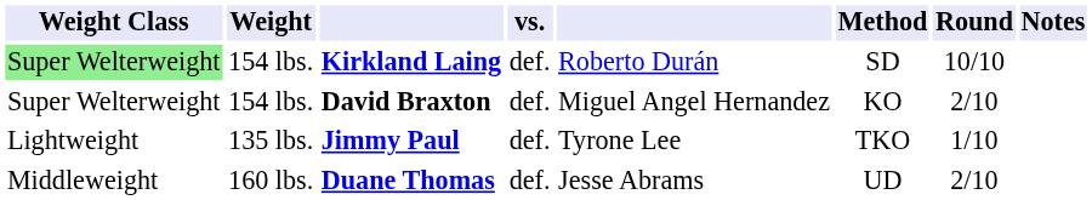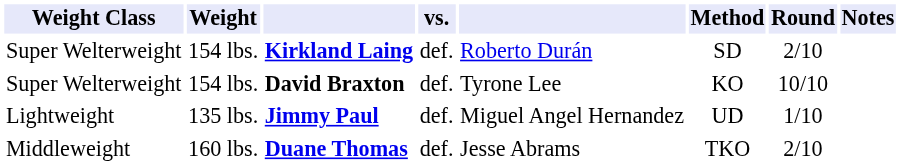 <table class="toccolours" style="font-size: 85%;">
 <tr>
 <th style="background:#e6e8fa; color:#000; text-align:center;">Weight Class</th>
 <th style="background:#e6e8fa; color:#000; text-align:center;">Weight</th>
 <th style="background:#e6e8fa; color:#000; text-align:center;"></th>
 <th style="background:#e6e8fa; color:#000; text-align:center;">vs.</th>
 <th style="background:#e6e8fa; color:#000; text-align:center;"></th>
 <th style="background:#e6e8fa; color:#000; text-align:center;">Method</th>
 <th style="background:#e6e8fa; color:#000; text-align:center;">Round</th>
 <th style="background:#e6e8fa; color:#000; text-align:center;">Notes</th>
 </tr>
 <tr>
-<td style="background: lightgreen;">Super Welterweight</td>
+<td>Super Welterweight</td>
 <td>154 lbs.</td>
 <td><strong><a href='#'>Kirkland Laing</a></strong></td>
 <td>def.</td>
 <td><a href='#'>Roberto Durán</a></td>
 <td align=center>SD</td>
-<td align=center>10/10</td>
+<td align=center>2/10</td>
 </tr>
 <tr>
 <td>Super Welterweight</td>
 <td>154 lbs.</td>
 <td><strong>David Braxton</strong></td>
 <td>def.</td>
-<td>Miguel Angel Hernandez</td>
+<td>Tyrone Lee</td>
 <td align=center>KO</td>
-<td align=center>2/10</td>
+<td align=center>10/10</td>
 </tr>
 <tr>
 <td>Lightweight</td>
 <td>135 lbs.</td>
 <td><strong><a href='#'>Jimmy Paul</a></strong></td>
 <td>def.</td>
-<td>Tyrone Lee</td>
-<td align=center>TKO</td>
+<td>Miguel Angel Hernandez</td>
+<td align=center>UD</td>
 <td align=center>1/10</td>
 </tr>
 <tr>
 <td>Middleweight</td>
 <td>160 lbs.</td>
 <td><strong><a href='#'>Duane Thomas</a></strong></td>
 <td>def.</td>
 <td>Jesse Abrams</td>
-<td align=center>UD</td>
+<td align=center>TKO</td>
 <td align=center>2/10</td>
 </tr>
 </table>
